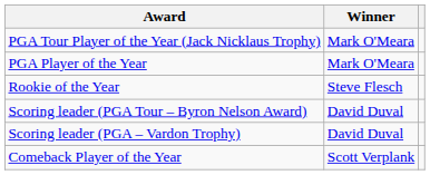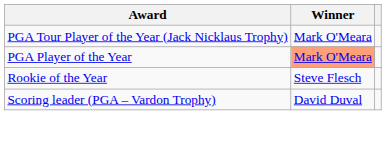 <table class="wikitable">
 <tr>
 <th>Award</th>
 <th>Winner</th>
 <th></th>
 </tr>
 <tr>
 <td><a href='#'>PGA Tour Player of the Year (Jack Nicklaus Trophy)</a></td>
 <td> <a href='#'>Mark O'Meara</a></td>
 <td></td>
 </tr>
 <tr>
 <td><a href='#'>PGA Player of the Year</a></td>
-<td> <a href='#'>Mark O'Meara</a></td>
+<td style="background: lightsalmon;"> <a href='#'>Mark O'Meara</a></td>
 <td></td>
 </tr>
 <tr>
 <td><a href='#'>Rookie of the Year</a></td>
 <td> <a href='#'>Steve Flesch</a></td>
 <td></td>
 </tr>
 <tr>
-<td><a href='#'>Scoring leader (PGA Tour – Byron Nelson Award)</a></td>
-<td> <a href='#'>David Duval</a></td>
-<td></td>
-</tr>
-<tr>
 <td><a href='#'>Scoring leader (PGA – Vardon Trophy)</a></td>
 <td> <a href='#'>David Duval</a></td>
 <td></td>
 </tr>
-<tr>
-<td><a href='#'>Comeback Player of the Year</a></td>
-<td> <a href='#'>Scott Verplank</a></td>
-<td></td>
-</tr>
 </table>
